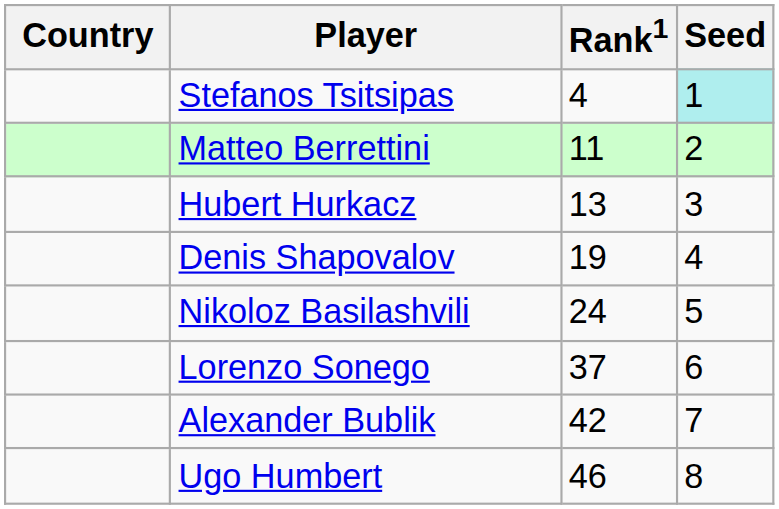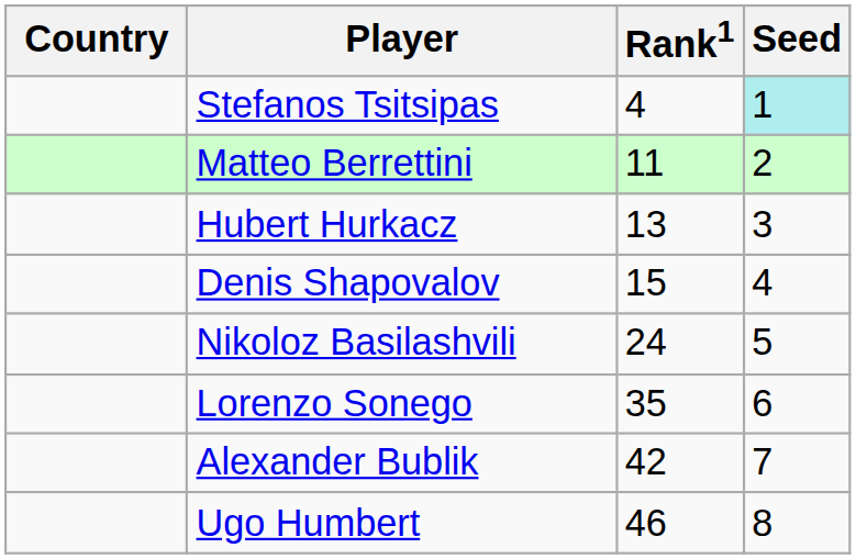 <table class="wikitable" border="1">
 <tr>
 <th width="70">Country</th>
 <th width="175">Player</th>
 <th>Rank<sup>1</sup></th>
 <th>Seed</th>
 </tr>
 <tr>
 <td></td>
 <td><a href='#'>Stefanos Tsitsipas</a></td>
 <td>4</td>
 <td style="background: paleturquoise;">1</td>
 </tr>
 <tr bgcolor=#cfc>
 <td></td>
 <td><a href='#'>Matteo Berrettini</a></td>
 <td>11</td>
 <td>2</td>
 </tr>
 <tr>
 <td></td>
 <td><a href='#'>Hubert Hurkacz</a></td>
 <td>13</td>
 <td>3</td>
 </tr>
 <tr>
 <td></td>
 <td><a href='#'>Denis Shapovalov</a></td>
-<td>19</td>
+<td>15</td>
 <td>4</td>
 </tr>
 <tr>
 <td></td>
 <td><a href='#'>Nikoloz Basilashvili</a></td>
 <td>24</td>
 <td>5</td>
 </tr>
 <tr>
 <td></td>
 <td><a href='#'>Lorenzo Sonego</a></td>
-<td>37</td>
+<td>35</td>
 <td>6</td>
 </tr>
 <tr>
 <td></td>
 <td><a href='#'>Alexander Bublik</a></td>
 <td>42</td>
 <td>7</td>
 </tr>
 <tr>
 <td></td>
 <td><a href='#'>Ugo Humbert</a></td>
 <td>46</td>
 <td>8</td>
 </tr>
 </table>
